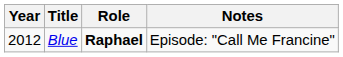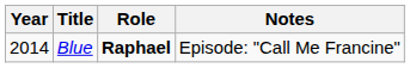 <table class="wikitable">
 <tr>
 <th>Year</th>
 <th>Title</th>
 <th>Role</th>
 <th>Notes</th>
 </tr>
 <tr>
-<td>2012</td>
+<td>2014</td>
 <td><em><a href='#'>Blue</a></em></td>
 <td><strong>Raphael</strong></td>
 <td>Episode: "Call Me Francine"</td>
 </tr>
 </table>
